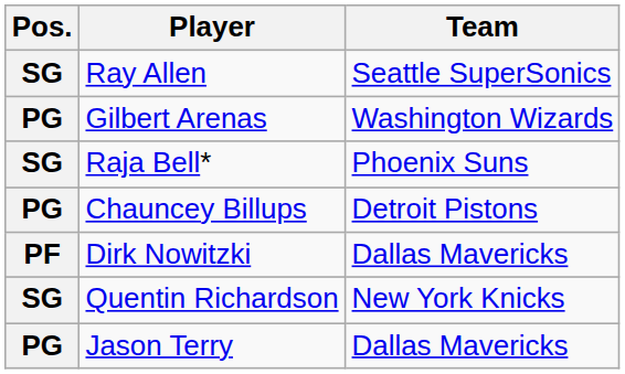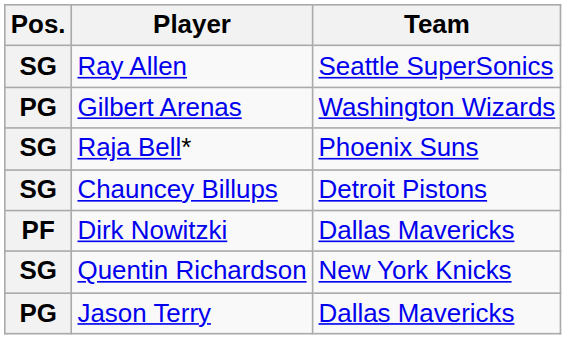 <table class="wikitable">
 <tr>
 <th>Pos.</th>
 <th>Player</th>
 <th>Team</th>
 </tr>
 <tr>
 <th>SG</th>
 <td><a href='#'>Ray Allen</a></td>
 <td><a href='#'>Seattle SuperSonics</a></td>
 </tr>
 <tr>
 <th>PG</th>
 <td><a href='#'>Gilbert Arenas</a></td>
 <td><a href='#'>Washington Wizards</a></td>
 </tr>
 <tr>
 <th>SG</th>
 <td><a href='#'>Raja Bell</a>*</td>
 <td><a href='#'>Phoenix Suns</a></td>
 </tr>
 <tr>
-<th>PG</th>
+<th>SG</th>
 <td><a href='#'>Chauncey Billups</a></td>
 <td><a href='#'>Detroit Pistons</a></td>
 </tr>
 <tr>
 <th>PF</th>
 <td><a href='#'>Dirk Nowitzki</a></td>
 <td><a href='#'>Dallas Mavericks</a></td>
 </tr>
 <tr>
 <th>SG</th>
 <td><a href='#'>Quentin Richardson</a></td>
 <td><a href='#'>New York Knicks</a></td>
 </tr>
 <tr>
 <th>PG</th>
 <td><a href='#'>Jason Terry</a></td>
 <td><a href='#'>Dallas Mavericks</a></td>
 </tr>
 </table>
